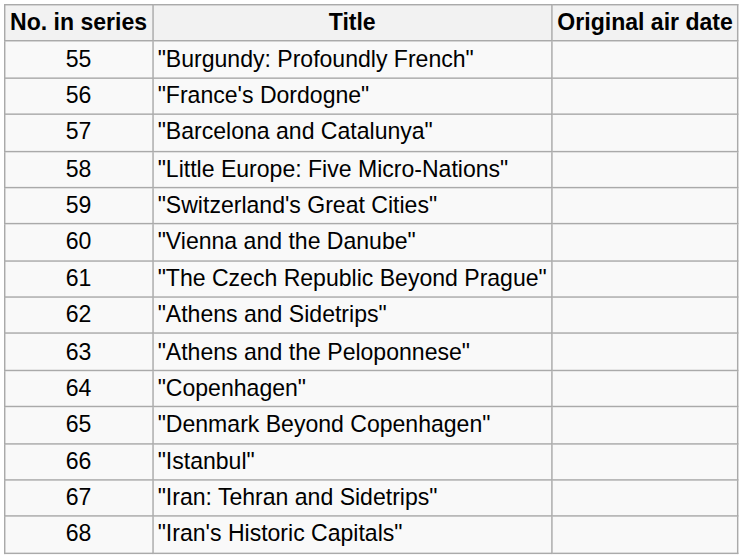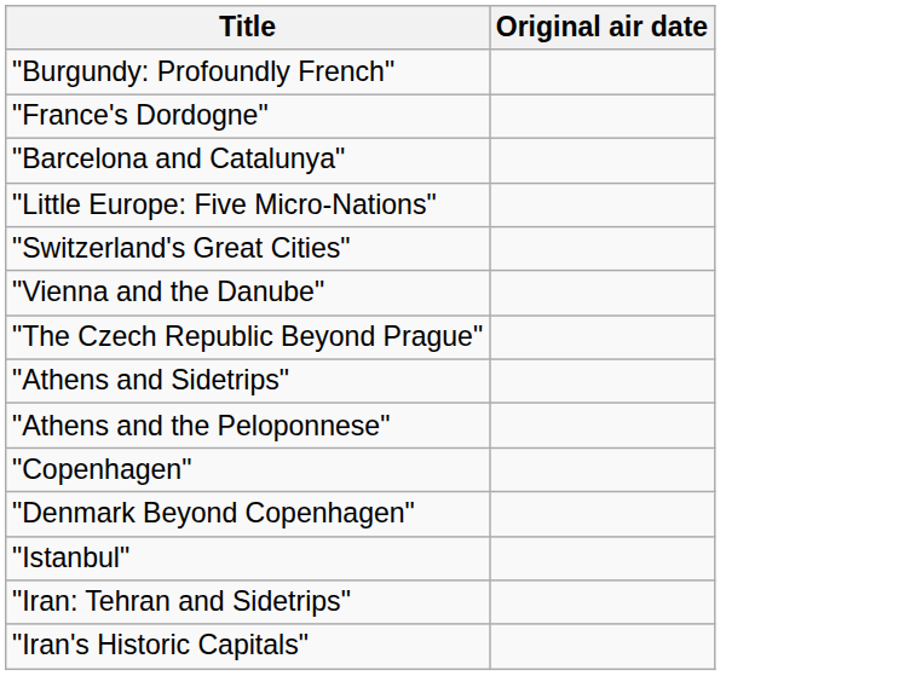 <table class="wikitable plainrowheaders" style="text-align:center">
 <tr>
-<th scope="col">No. in series</th>
 <th scope="col">Title</th>
 <th scope="col">Original air date</th>
 </tr>
 <tr>
-<td scope="row">55</td>
 <td style="text-align:left">"Burgundy: Profoundly French"</td>
 <td></td>
 </tr>
 <tr>
-<td scope="row">56</td>
 <td style="text-align:left">"France's Dordogne"</td>
 <td></td>
 </tr>
 <tr>
-<td scope="row">57</td>
 <td style="text-align:left">"Barcelona and Catalunya"</td>
 <td></td>
 </tr>
 <tr>
-<td scope="row">58</td>
 <td style="text-align:left">"Little Europe: Five Micro-Nations"</td>
 <td></td>
 </tr>
 <tr>
-<td scope="row">59</td>
 <td style="text-align:left">"Switzerland's Great Cities"</td>
 <td></td>
 </tr>
 <tr>
-<td scope="row">60</td>
 <td style="text-align:left">"Vienna and the Danube"</td>
 <td></td>
 </tr>
 <tr>
-<td scope="row">61</td>
 <td style="text-align:left">"The Czech Republic Beyond Prague"</td>
 <td></td>
 </tr>
 <tr>
-<td scope="row">62</td>
 <td style="text-align:left">"Athens and Sidetrips"</td>
 <td></td>
 </tr>
 <tr>
-<td scope="row">63</td>
 <td style="text-align:left">"Athens and the Peloponnese"</td>
 <td></td>
 </tr>
 <tr>
-<td scope="row">64</td>
 <td style="text-align:left">"Copenhagen"</td>
 <td></td>
 </tr>
 <tr>
-<td scope="row">65</td>
 <td style="text-align:left">"Denmark Beyond Copenhagen"</td>
 <td></td>
 </tr>
 <tr>
-<td scope="row">66</td>
 <td style="text-align:left">"Istanbul"</td>
 <td></td>
 </tr>
 <tr>
-<td scope="row">67</td>
 <td style="text-align:left">"Iran: Tehran and Sidetrips"</td>
 <td></td>
 </tr>
 <tr>
-<td scope="row">68</td>
 <td style="text-align:left">"Iran's Historic Capitals"</td>
 <td></td>
 </tr>
 </table>
